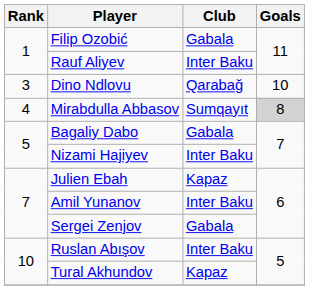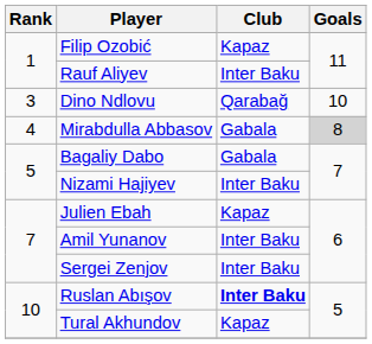 <table class="wikitable" style="text-align:center">
 <tr>
 <th>Rank</th>
 <th>Player</th>
 <th>Club</th>
 <th>Goals</th>
 </tr>
 <tr>
 <td rowspan=2>1</td>
 <td align="left"> <a href='#'>Filip Ozobić</a></td>
-<td align="left"><a href='#'>Gabala</a></td>
+<td align="left"><a href='#'>Kapaz</a></td>
 <td rowspan=2>11</td>
 </tr>
 <tr>
 <td align="left"> <a href='#'>Rauf Aliyev</a></td>
 <td align="left"><a href='#'>Inter Baku</a></td>
 </tr>
 <tr>
 <td rowspan=1>3</td>
 <td align="left"> <a href='#'>Dino Ndlovu</a></td>
 <td align="left"><a href='#'>Qarabağ</a></td>
 <td>10</td>
 </tr>
 <tr>
 <td rowspan=1>4</td>
 <td align="left"> <a href='#'>Mirabdulla Abbasov</a></td>
-<td align="left"><a href='#'>Sumqayıt</a></td>
+<td align="left"><a href='#'>Gabala</a></td>
 <td style="background: lightgrey;">8</td>
 </tr>
 <tr>
 <td rowspan=2>5</td>
 <td align="left"> <a href='#'>Bagaliy Dabo</a></td>
 <td align="left"><a href='#'>Gabala</a></td>
 <td rowspan=2>7</td>
 </tr>
 <tr>
 <td align="left"> <a href='#'>Nizami Hajiyev</a></td>
 <td align="left"><a href='#'>Inter Baku</a></td>
 </tr>
 <tr>
 <td rowspan=3>7</td>
 <td align="left"> <a href='#'>Julien Ebah</a></td>
 <td align="left"><a href='#'>Kapaz</a></td>
 <td rowspan=3>6</td>
 </tr>
 <tr>
 <td align="left"> <a href='#'>Amil Yunanov</a></td>
 <td align="left"><a href='#'>Inter Baku</a></td>
 </tr>
 <tr>
 <td align="left"> <a href='#'>Sergei Zenjov</a></td>
-<td align="left"><a href='#'>Gabala</a></td>
+<td align="left"><a href='#'>Inter Baku</a></td>
 </tr>
 <tr>
 <td rowspan=2>10</td>
 <td align="left"> <a href='#'>Ruslan Abışov</a></td>
-<td align="left"><a href='#'>Inter Baku</a></td>
+<td align="left"><strong><a href='#'>Inter Baku</a></strong></td>
 <td rowspan=2>5</td>
 </tr>
 <tr>
 <td align="left"> <a href='#'>Tural Akhundov</a></td>
 <td align="left"><a href='#'>Kapaz</a></td>
 </tr>
 <tr>
 </tr>
 </table>
